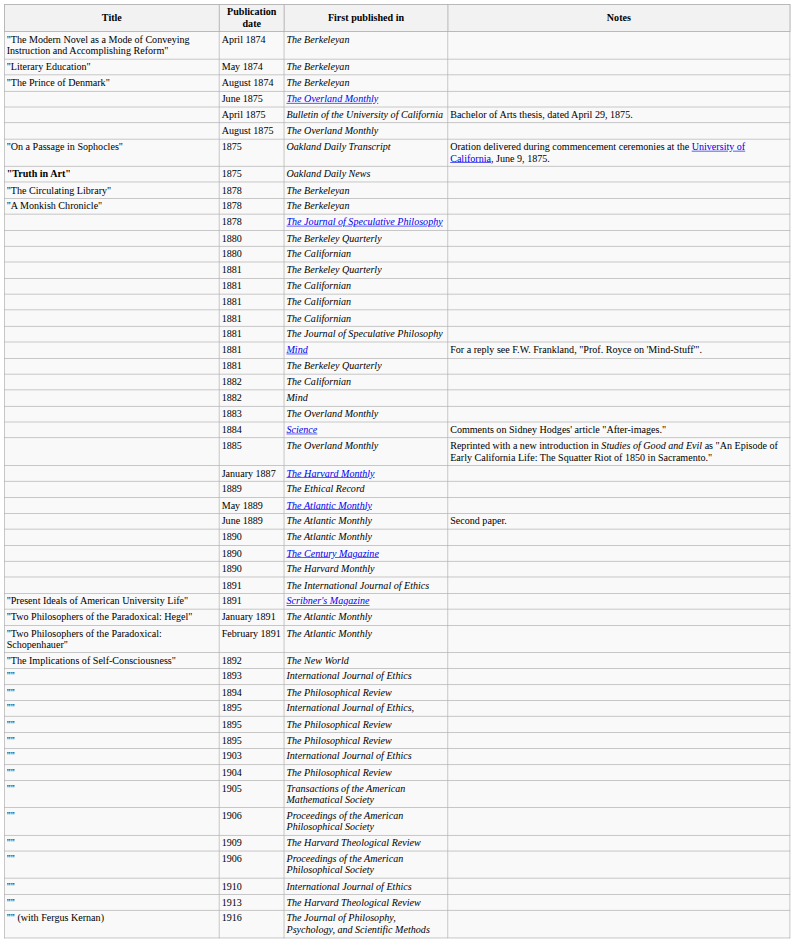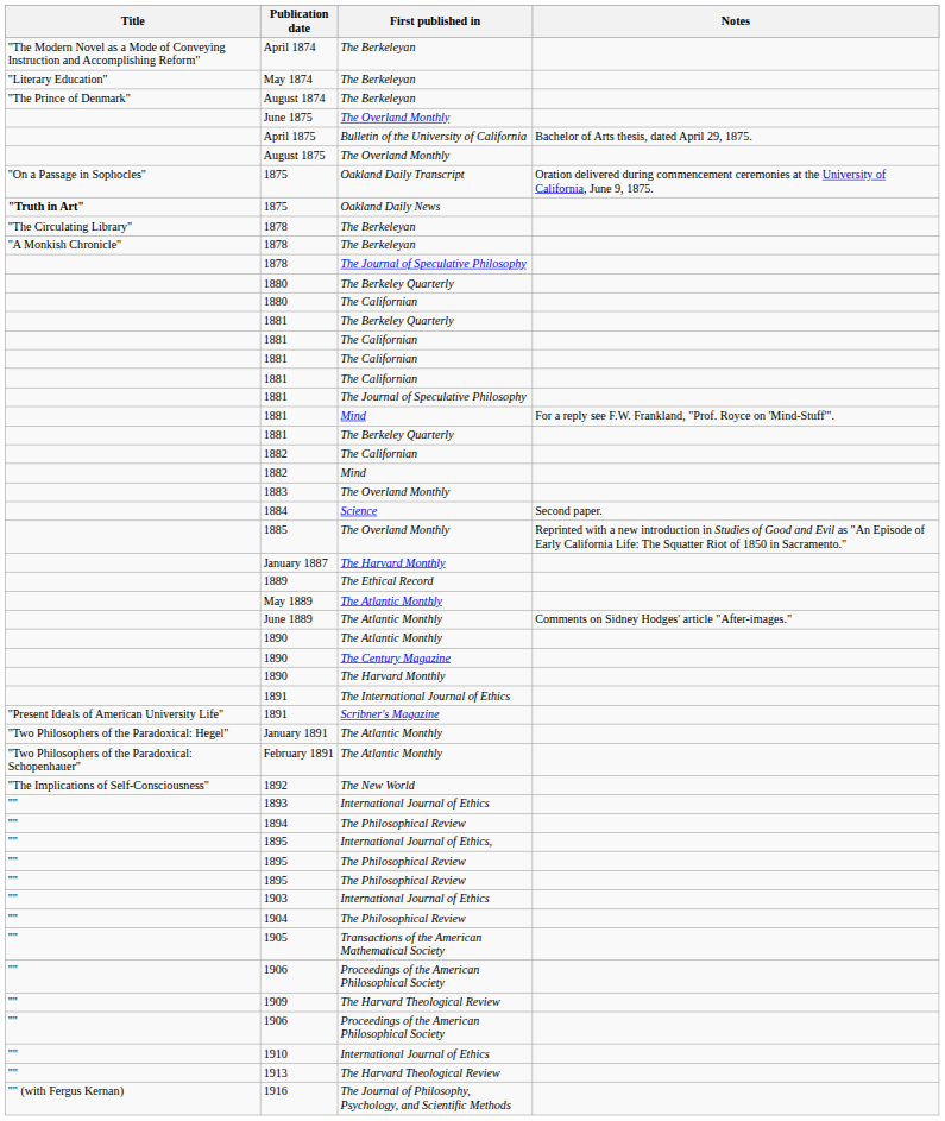 <table class="wikitable" align="center" cellpadding="7" style="clear:both;">
 <tr align="center" bgcolor="#696969">
 <th><div>Title</div></th>
 <th><div>Publication date</div></th>
 <th><div>First published in</div></th>
 <th><div>Notes</div></th>
 </tr>
 <tr valign="top">
 <td>"The Modern Novel as a Mode of Conveying Instruction and Accomplishing Reform"</td>
 <td>April 1874</td>
 <td><em>The Berkeleyan</em></td>
 <td></td>
 </tr>
 <tr valign="top">
 <td>"Literary Education"</td>
 <td>May 1874</td>
 <td><em>The Berkeleyan</em></td>
 <td></td>
 </tr>
 <tr valign="top">
 <td>"The Prince of Denmark"</td>
 <td>August 1874</td>
 <td><em>The Berkeleyan</em></td>
 <td></td>
 </tr>
 <tr valign="top">
 <td></td>
 <td>June 1875</td>
 <td><em><a href='#'>The Overland Monthly</a></em></td>
 <td></td>
 </tr>
 <tr valign="top">
 <td></td>
 <td>April 1875</td>
 <td><em>Bulletin of the University of California</em></td>
 <td>Bachelor of Arts thesis, dated April 29, 1875.</td>
 </tr>
 <tr valign="top">
 <td></td>
 <td>August 1875</td>
 <td><em>The Overland Monthly</em></td>
 <td></td>
 </tr>
 <tr valign="top">
 <td>"On a Passage in Sophocles"</td>
 <td>1875</td>
 <td><em>Oakland Daily Transcript</em></td>
 <td>Oration delivered during commencement ceremonies at the <a href='#'>University of California</a>, June 9, 1875.</td>
 </tr>
 <tr valign="top">
 <td><strong>"Truth in Art"</strong></td>
 <td>1875</td>
 <td><em>Oakland Daily News</em></td>
 <td></td>
 </tr>
 <tr valign="top">
 <td>"The Circulating Library"</td>
 <td>1878</td>
 <td><em>The Berkeleyan</em></td>
 <td></td>
 </tr>
 <tr valign="top">
 <td>"A Monkish Chronicle"</td>
 <td>1878</td>
 <td><em>The Berkeleyan</em></td>
 <td></td>
 </tr>
 <tr valign="top">
 <td></td>
 <td>1878</td>
 <td><em><a href='#'>The Journal of Speculative Philosophy</a></em></td>
 <td></td>
 </tr>
 <tr valign="top">
 <td></td>
 <td>1880</td>
 <td><em>The Berkeley Quarterly</em></td>
 <td></td>
 </tr>
 <tr valign="top">
 <td></td>
 <td>1880</td>
 <td><em>The Californian</em></td>
 <td></td>
 </tr>
 <tr valign="top">
 <td></td>
 <td>1881</td>
 <td><em>The Berkeley Quarterly</em></td>
 <td></td>
 </tr>
 <tr valign="top">
 <td></td>
 <td>1881</td>
 <td><em>The Californian</em></td>
 <td></td>
 </tr>
 <tr valign="top">
 <td></td>
 <td>1881</td>
 <td><em>The Californian</em></td>
 <td></td>
 </tr>
 <tr valign="top">
 <td></td>
 <td>1881</td>
 <td><em>The Californian</em></td>
 <td></td>
 </tr>
 <tr valign="top">
 <td></td>
 <td>1881</td>
 <td><em>The Journal of Speculative Philosophy</em></td>
 <td></td>
 </tr>
 <tr valign="top">
 <td></td>
 <td>1881</td>
 <td><em><a href='#'>Mind</a></em></td>
 <td>For a reply see F.W. Frankland, "Prof. Royce on 'Mind-Stuff'".</td>
 </tr>
 <tr valign="top">
 <td></td>
 <td>1881</td>
 <td><em>The Berkeley Quarterly</em></td>
 <td></td>
 </tr>
 <tr valign="top">
 <td></td>
 <td>1882</td>
 <td><em>The Californian</em></td>
 <td></td>
 </tr>
 <tr valign="top">
 <td></td>
 <td>1882</td>
 <td><em>Mind</em></td>
 <td></td>
 </tr>
 <tr valign="top">
 <td></td>
 <td>1883</td>
 <td><em>The Overland Monthly</em></td>
 <td></td>
 </tr>
 <tr valign="top">
 <td></td>
 <td>1884</td>
 <td><em><a href='#'>Science</a></em></td>
-<td>Comments on Sidney Hodges' article "After-images."</td>
+<td>Second paper.</td>
 </tr>
 <tr valign="top">
 <td></td>
 <td>1885</td>
 <td><em>The Overland Monthly</em></td>
 <td>Reprinted with a new introduction in <em>Studies of Good and Evil</em> as "An Episode of Early California Life: The Squatter Riot of 1850 in Sacramento."</td>
 </tr>
 <tr valign="top">
 <td></td>
 <td>January 1887</td>
 <td><em><a href='#'>The Harvard Monthly</a></em></td>
 <td></td>
 </tr>
 <tr valign="top">
 <td></td>
 <td>1889</td>
 <td><em>The Ethical Record</em></td>
 <td></td>
 </tr>
 <tr valign="top">
 <td></td>
 <td>May 1889</td>
 <td><em><a href='#'>The Atlantic Monthly</a></em></td>
 <td></td>
 </tr>
 <tr valign="top">
 <td></td>
 <td>June 1889</td>
 <td><em>The Atlantic Monthly</em></td>
-<td>Second paper.</td>
+<td>Comments on Sidney Hodges' article "After-images."</td>
 </tr>
 <tr valign="top">
 <td></td>
 <td>1890</td>
 <td><em>The Atlantic Monthly</em></td>
 <td></td>
 </tr>
 <tr valign="top">
 <td></td>
 <td>1890</td>
 <td><em><a href='#'>The Century Magazine</a></em></td>
 <td></td>
 </tr>
 <tr valign="top">
 <td></td>
 <td>1890</td>
 <td><em>The Harvard Monthly</em></td>
 <td></td>
 </tr>
 <tr valign="top">
 <td></td>
 <td>1891</td>
 <td><em>The International Journal of Ethics</em></td>
 <td></td>
 </tr>
 <tr valign="top">
 <td>"Present Ideals of American University Life"</td>
 <td>1891</td>
 <td><em><a href='#'>Scribner's Magazine</a></em></td>
 <td></td>
 </tr>
 <tr valign="top">
 <td>"Two Philosophers of the Paradoxical: Hegel"</td>
 <td>January 1891</td>
 <td><em>The Atlantic Monthly</em></td>
 <td></td>
 </tr>
 <tr valign="top">
 <td>"Two Philosophers of the Paradoxical: Schopenhauer"</td>
 <td>February 1891</td>
 <td><em>The Atlantic Monthly</em></td>
 <td></td>
 </tr>
 <tr valign="top">
 <td>"The Implications of Self-Consciousness"</td>
 <td>1892</td>
 <td><em>The New World</em></td>
 <td></td>
 </tr>
 <tr valign="top">
 <td>""</td>
 <td>1893</td>
 <td><em>International Journal of Ethics</em></td>
 <td></td>
 </tr>
 <tr valign="top">
 <td>""</td>
 <td>1894</td>
 <td><em>The Philosophical Review</em></td>
 <td></td>
 </tr>
 <tr valign="top">
 <td>""</td>
 <td>1895</td>
 <td><em>International Journal of Ethics,</em></td>
 <td></td>
 </tr>
 <tr valign="top">
 <td>""</td>
 <td>1895</td>
 <td><em>The Philosophical Review</em></td>
 <td></td>
 </tr>
 <tr valign="top">
 <td>""</td>
 <td>1895</td>
 <td><em>The Philosophical Review</em></td>
 <td></td>
 </tr>
 <tr valign="top">
 <td>""</td>
 <td>1903</td>
 <td><em>International Journal of Ethics</em></td>
 <td></td>
 </tr>
 <tr valign="top">
 <td>""</td>
 <td>1904</td>
 <td><em>The Philosophical Review</em></td>
 <td></td>
 </tr>
 <tr valign="top">
 <td>""</td>
 <td>1905</td>
 <td><em>Transactions of the American Mathematical Society</em></td>
 <td></td>
 </tr>
 <tr valign="top">
 <td>""</td>
 <td>1906</td>
 <td><em>Proceedings of the American Philosophical Society</em></td>
 <td></td>
 </tr>
 <tr valign="top">
 <td>""</td>
 <td>1909</td>
 <td><em>The Harvard Theological Review</em></td>
 <td></td>
 </tr>
 <tr valign="top">
 <td>""</td>
 <td>1906</td>
 <td><em>Proceedings of the American Philosophical Society</em></td>
 <td></td>
 </tr>
 <tr valign="top">
 <td>""</td>
 <td>1910</td>
 <td><em>International Journal of Ethics</em></td>
 <td></td>
 </tr>
 <tr valign="top">
 <td>""</td>
 <td>1913</td>
 <td><em>The Harvard Theological Review</em></td>
 <td></td>
 </tr>
 <tr valign="top">
 <td>"" (with Fergus Kernan)</td>
 <td>1916</td>
 <td><em>The Journal of Philosophy, Psychology, and Scientific Methods</em></td>
 <td></td>
 </tr>
 </table>
